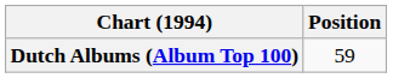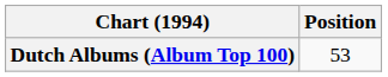 <table class="wikitable plainrowheaders" style="text-align:center">
 <tr>
 <th scope="col">Chart (1994)</th>
 <th scope="col">Position</th>
 </tr>
 <tr>
 <th scope="row">Dutch Albums (<a href='#'>Album Top 100</a>)</th>
-<td>59</td>
+<td>53</td>
 </tr>
 </table>
